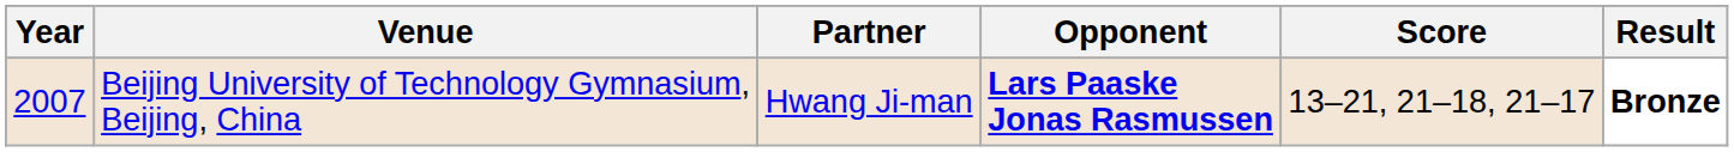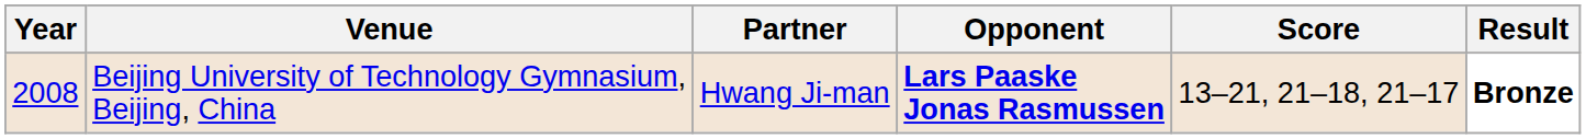 <table class="sortable wikitable" style="font-size: 90%;">
 <tr>
 <th>Year</th>
 <th>Venue</th>
 <th>Partner</th>
 <th>Opponent</th>
 <th>Score</th>
 <th>Result</th>
 </tr>
 <tr bgcolor="#F3E6D7">
-<td align="center"><a href='#'>2007</a></td>
+<td align="center"><a href='#'>2008</a></td>
 <td><a href='#'>Beijing University of Technology Gymnasium</a>,<br><a href='#'>Beijing</a>, <a href='#'>China</a></td>
 <td> <a href='#'>Hwang Ji-man</a></td>
 <td><strong> <a href='#'>Lars Paaske</a><br> <a href='#'>Jonas Rasmussen</a></strong></td>
 <td>13–21, 21–18, 21–17</td>
 <td bgcolor="#FFFFFF"> <strong>Bronze</strong></td>
 </tr>
 </table>
